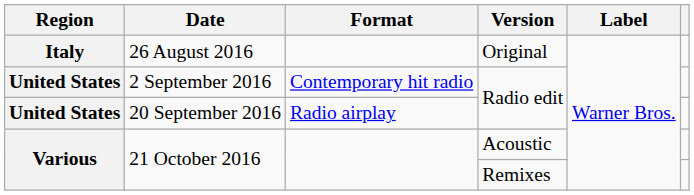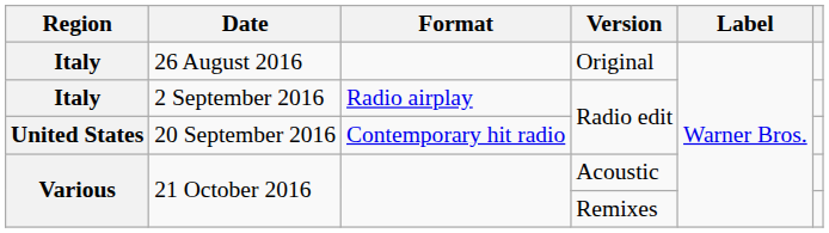 <table class="wikitable plainrowheaders">
 <tr>
 <th scope="col">Region</th>
 <th scope="col">Date</th>
 <th scope="col">Format</th>
 <th scope="col">Version</th>
 <th scope="col">Label</th>
 <th scope="col"></th>
 </tr>
 <tr>
 <th scope="row">Italy</th>
 <td>26 August 2016</td>
 <td></td>
 <td>Original</td>
 <td rowspan="5"><a href='#'>Warner Bros.</a></td>
 <td style="text-align:center;"></td>
 </tr>
 <tr>
-<th scope="row">United States</th>
+<th scope="row">Italy</th>
 <td>2 September 2016</td>
-<td><a href='#'>Contemporary hit radio</a></td>
+<td><a href='#'>Radio airplay</a></td>
 <td rowspan="2">Radio edit</td>
 <td style="text-align:center;"></td>
 </tr>
 <tr>
 <th scope="row">United States</th>
 <td>20 September 2016</td>
-<td><a href='#'>Radio airplay</a></td>
+<td><a href='#'>Contemporary hit radio</a></td>
 <td style="text-align:center;"></td>
 </tr>
 <tr>
 <th scope="row" rowspan="2">Various</th>
 <td rowspan="2">21 October 2016</td>
 <td rowspan="2"></td>
 <td>Acoustic</td>
 <td style="text-align:center;"></td>
 </tr>
 <tr>
 <td>Remixes</td>
 <td style="text-align:center;"></td>
 </tr>
 </table>
